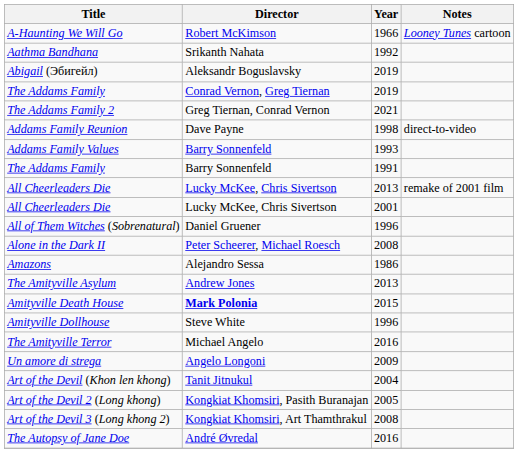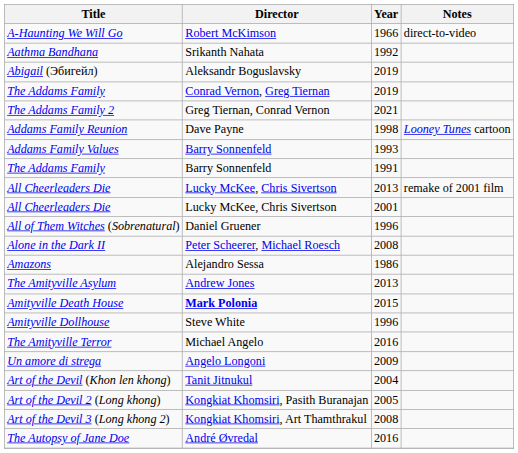 <table class="wikitable">
 <tr>
 <th>Title</th>
 <th>Director</th>
 <th>Year</th>
 <th>Notes</th>
 </tr>
 <tr>
 <td><em><a href='#'>A-Haunting We Will Go</a></em></td>
 <td><a href='#'>Robert McKimson</a></td>
 <td>1966</td>
-<td><em><a href='#'>Looney Tunes</a></em> cartoon</td>
+<td>direct-to-video</td>
 </tr>
 <tr>
 <td><em><a href='#'>Aathma Bandhana</a></em></td>
 <td>Srikanth Nahata</td>
 <td>1992</td>
 <td></td>
 </tr>
 <tr>
 <td><em><a href='#'>Abigail</a></em> (Эбигейл)</td>
 <td>Aleksandr Boguslavsky</td>
 <td>2019</td>
 <td></td>
 </tr>
 <tr>
 <td><em><a href='#'>The Addams Family</a></em></td>
 <td><a href='#'>Conrad Vernon</a>, <a href='#'>Greg Tiernan</a></td>
 <td>2019</td>
 <td></td>
 </tr>
 <tr>
 <td><em><a href='#'>The Addams Family 2</a></em></td>
 <td>Greg Tiernan, Conrad Vernon</td>
 <td>2021</td>
 <td></td>
 </tr>
 <tr>
 <td><em><a href='#'>Addams Family Reunion</a></em></td>
 <td>Dave Payne</td>
 <td>1998</td>
-<td>direct-to-video</td>
+<td><em><a href='#'>Looney Tunes</a></em> cartoon</td>
 </tr>
 <tr>
 <td><em><a href='#'>Addams Family Values</a></em></td>
 <td><a href='#'>Barry Sonnenfeld</a></td>
 <td>1993</td>
 <td></td>
 </tr>
 <tr>
 <td><em><a href='#'>The Addams Family</a></em></td>
 <td>Barry Sonnenfeld</td>
 <td>1991</td>
 <td></td>
 </tr>
 <tr>
 <td><em><a href='#'>All Cheerleaders Die</a></em></td>
 <td><a href='#'>Lucky McKee</a>, <a href='#'>Chris Sivertson</a></td>
 <td>2013</td>
 <td>remake of 2001 film</td>
 </tr>
 <tr>
 <td><em><a href='#'>All Cheerleaders Die</a></em></td>
 <td>Lucky McKee, Chris Sivertson</td>
 <td>2001</td>
 <td></td>
 </tr>
 <tr>
 <td><em><a href='#'>All of Them Witches</a></em>   (<em>Sobrenatural</em>)</td>
 <td>Daniel Gruener</td>
 <td>1996</td>
 <td></td>
 </tr>
 <tr>
 <td><em><a href='#'>Alone in the Dark II</a></em></td>
 <td><a href='#'>Peter Scheerer</a>, <a href='#'>Michael Roesch</a></td>
 <td>2008</td>
 <td></td>
 </tr>
 <tr>
 <td><em><a href='#'>Amazons</a></em></td>
 <td>Alejandro Sessa</td>
 <td>1986</td>
 <td></td>
 </tr>
 <tr>
 <td><em><a href='#'>The Amityville Asylum</a></em></td>
 <td><a href='#'>Andrew Jones</a></td>
 <td>2013</td>
 <td></td>
 </tr>
 <tr>
 <td><em><a href='#'>Amityville Death House</a></em></td>
 <td><strong><a href='#'>Mark Polonia</a></strong></td>
 <td>2015</td>
 <td></td>
 </tr>
 <tr>
 <td><em><a href='#'>Amityville Dollhouse</a></em></td>
 <td>Steve White</td>
 <td>1996</td>
 <td></td>
 </tr>
 <tr>
 <td><em><a href='#'>The Amityville Terror</a></em></td>
 <td>Michael Angelo</td>
 <td>2016</td>
 <td></td>
 </tr>
 <tr>
 <td><em><a href='#'>Un amore di strega</a></em></td>
 <td><a href='#'>Angelo Longoni</a></td>
 <td>2009</td>
 <td></td>
 </tr>
 <tr>
 <td><em><a href='#'>Art of the Devil</a></em> (<em>Khon len khong</em>)</td>
 <td><a href='#'>Tanit Jitnukul</a></td>
 <td>2004</td>
 <td></td>
 </tr>
 <tr>
 <td><em><a href='#'>Art of the Devil 2</a></em> (<em>Long khong</em>)</td>
 <td><a href='#'>Kongkiat Khomsiri</a>, Pasith Buranajan</td>
 <td>2005</td>
 <td></td>
 </tr>
 <tr>
 <td><em><a href='#'>Art of the Devil 3</a></em>  (<em>Long khong 2</em>)</td>
 <td><a href='#'>Kongkiat Khomsiri</a>, Art Thamthrakul</td>
 <td>2008</td>
 <td></td>
 </tr>
 <tr>
 <td><em><a href='#'>The Autopsy of Jane Doe</a></em></td>
 <td><a href='#'>André Øvredal</a></td>
 <td>2016</td>
 <td></td>
 </tr>
 <tr>
 </tr>
 </table>
